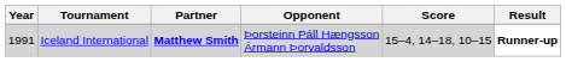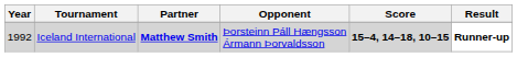 <table class="sortable wikitable" style="font-size: 90%;">
 <tr>
 <th>Year</th>
 <th>Tournament</th>
 <th>Partner</th>
 <th>Opponent</th>
 <th>Score</th>
 <th>Result</th>
 </tr>
 <tr>
 </tr>
 <tr style="background:#D5D5D5">
-<td align="center">1991</td>
+<td align="center">1992</td>
 <td align="left"><a href='#'>Iceland International</a></td>
 <td align="left"><strong> <a href='#'>Matthew Smith</a></strong></td>
 <td align="left"> <a href='#'>Þorsteinn Páll Hængsson</a> <br>  <a href='#'>Ármann Þorvaldsson</a></td>
-<td align="left">15–4, 14–18, 10–15</td>
+<td align="left"><strong>15–4, 14–18, 10–15</strong></td>
 <td style="text-align:left; background:white"> <strong>Runner-up</strong></td>
 </tr>
 </table>
